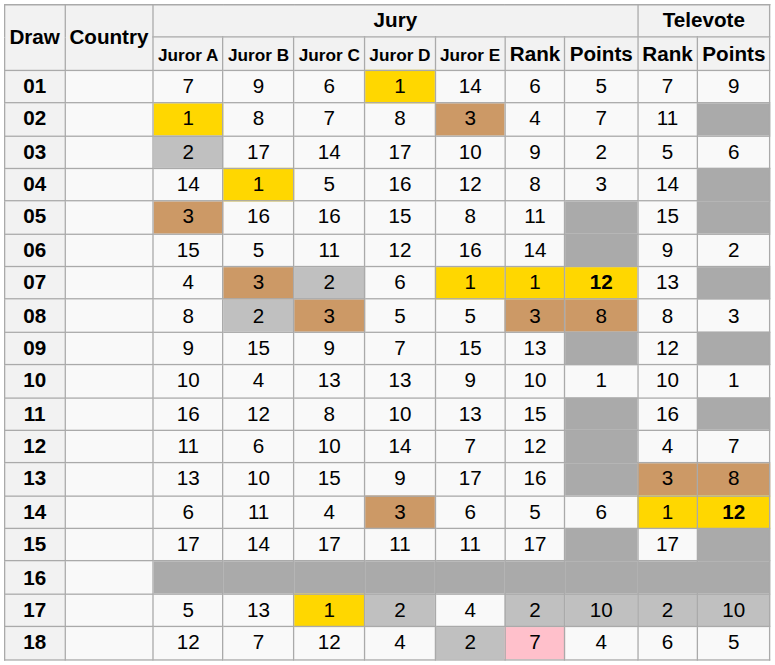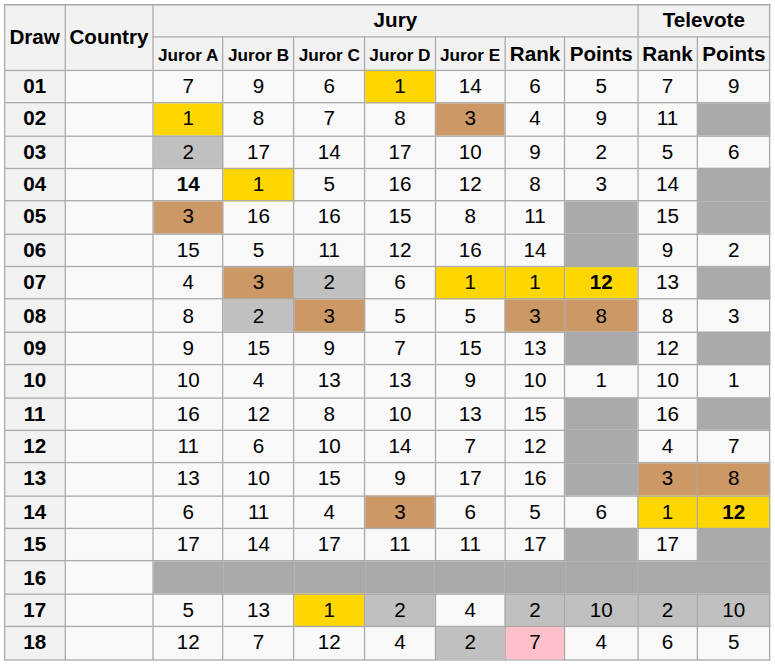 <table class="sortable wikitable collapsible plainrowheaders" style="text-align:center;">
 <tr>
 </tr>
 <tr>
 <th scope="col" rowspan="2">Draw</th>
 <th scope="col" rowspan="2">Country</th>
 <th scope="col" colspan="7">Jury</th>
 <th scope="col" colspan="2">Televote</th>
 </tr>
 <tr>
 <th scope="col"><small>Juror A</small></th>
 <th scope="col"><small>Juror B</small></th>
 <th scope="col"><small>Juror C</small></th>
 <th scope="col"><small>Juror D</small></th>
 <th scope="col"><small>Juror E</small></th>
 <th scope="col">Rank</th>
 <th scope="col">Points</th>
 <th scope="col">Rank</th>
 <th scope="col">Points</th>
 </tr>
 <tr>
 <th scope="row" style="text-align:center;">01</th>
 <td style="text-align:left;"></td>
 <td>7</td>
 <td>9</td>
 <td>6</td>
 <td style="background:gold;">1</td>
 <td>14</td>
 <td>6</td>
 <td>5</td>
 <td>7</td>
 <td>9</td>
 </tr>
 <tr>
 <th scope="row" style="text-align:center;">02</th>
 <td style="text-align:left;"></td>
 <td style="background:gold;">1</td>
 <td>8</td>
 <td>7</td>
 <td>8</td>
 <td style="background:#CC9966;">3</td>
 <td>4</td>
-<td>7</td>
+<td>9</td>
 <td>11</td>
 <td style="background:#AAAAAA;"></td>
 </tr>
 <tr>
 <th scope="row" style="text-align:center;">03</th>
 <td style="text-align:left;"></td>
 <td style="background:silver;">2</td>
 <td>17</td>
 <td>14</td>
 <td>17</td>
 <td>10</td>
 <td>9</td>
 <td>2</td>
 <td>5</td>
 <td>6</td>
 </tr>
 <tr>
 <th scope="row" style="text-align:center;">04</th>
 <td style="text-align:left;"></td>
-<td>14</td>
+<td><strong>14</strong></td>
 <td style="background:gold;">1</td>
 <td>5</td>
 <td>16</td>
 <td>12</td>
 <td>8</td>
 <td>3</td>
 <td>14</td>
 <td style="background:#AAAAAA;"></td>
 </tr>
 <tr>
 <th scope="row" style="text-align:center;">05</th>
 <td style="text-align:left;"></td>
 <td style="background:#CC9966;">3</td>
 <td>16</td>
 <td>16</td>
 <td>15</td>
 <td>8</td>
 <td>11</td>
 <td style="background:#AAAAAA;"></td>
 <td>15</td>
 <td style="background:#AAAAAA;"></td>
 </tr>
 <tr>
 <th scope="row" style="text-align:center;">06</th>
 <td style="text-align:left;"></td>
 <td>15</td>
 <td>5</td>
 <td>11</td>
 <td>12</td>
 <td>16</td>
 <td>14</td>
 <td style="background:#AAAAAA;"></td>
 <td>9</td>
 <td>2</td>
 </tr>
 <tr>
 <th scope="row" style="text-align:center;">07</th>
 <td style="text-align:left;"></td>
 <td>4</td>
 <td style="background:#CC9966;">3</td>
 <td style="background:silver;">2</td>
 <td>6</td>
 <td style="background:gold;">1</td>
 <td style="background:gold;">1</td>
 <td style="background:gold;"><strong>12</strong></td>
 <td>13</td>
 <td style="background:#AAAAAA;"></td>
 </tr>
 <tr>
 <th scope="row" style="text-align:center;">08</th>
 <td style="text-align:left;"></td>
 <td>8</td>
 <td style="background:silver;">2</td>
 <td style="background:#CC9966;">3</td>
 <td>5</td>
 <td>5</td>
 <td style="background:#CC9966;">3</td>
 <td style="background:#CC9966;">8</td>
 <td>8</td>
 <td>3</td>
 </tr>
 <tr>
 <th scope="row" style="text-align:center;">09</th>
 <td style="text-align:left;"></td>
 <td>9</td>
 <td>15</td>
 <td>9</td>
 <td>7</td>
 <td>15</td>
 <td>13</td>
 <td style="background:#AAAAAA;"></td>
 <td>12</td>
 <td style="background:#AAAAAA;"></td>
 </tr>
 <tr>
 <th scope="row" style="text-align:center;">10</th>
 <td style="text-align:left;"></td>
 <td>10</td>
 <td>4</td>
 <td>13</td>
 <td>13</td>
 <td>9</td>
 <td>10</td>
 <td>1</td>
 <td>10</td>
 <td>1</td>
 </tr>
 <tr>
 <th scope="row" style="text-align:center;">11</th>
 <td style="text-align:left;"></td>
 <td>16</td>
 <td>12</td>
 <td>8</td>
 <td>10</td>
 <td>13</td>
 <td>15</td>
 <td style="background:#AAAAAA;"></td>
 <td>16</td>
 <td style="background:#AAAAAA;"></td>
 </tr>
 <tr>
 <th scope="row" style="text-align:center;">12</th>
 <td style="text-align:left;"></td>
 <td>11</td>
 <td>6</td>
 <td>10</td>
 <td>14</td>
 <td>7</td>
 <td>12</td>
 <td style="background:#AAAAAA;"></td>
 <td>4</td>
 <td>7</td>
 </tr>
 <tr>
 <th scope="row" style="text-align:center;">13</th>
 <td style="text-align:left;"></td>
 <td>13</td>
 <td>10</td>
 <td>15</td>
 <td>9</td>
 <td>17</td>
 <td>16</td>
 <td style="background:#AAAAAA;"></td>
 <td style="background:#CC9966;">3</td>
 <td style="background:#CC9966;">8</td>
 </tr>
 <tr>
 <th scope="row" style="text-align:center;">14</th>
 <td style="text-align:left;"></td>
 <td>6</td>
 <td>11</td>
 <td>4</td>
 <td style="background:#CC9966;">3</td>
 <td>6</td>
 <td>5</td>
 <td>6</td>
 <td style="background:gold;">1</td>
 <td style="background:gold;"><strong>12</strong></td>
 </tr>
 <tr>
 <th scope="row" style="text-align:center;">15</th>
 <td style="text-align:left;"></td>
 <td>17</td>
 <td>14</td>
 <td>17</td>
 <td>11</td>
 <td>11</td>
 <td>17</td>
 <td style="background:#AAAAAA;"></td>
 <td>17</td>
 <td style="background:#AAAAAA;"></td>
 </tr>
 <tr class="sortbottom">
 <th scope="row" style="text-align:center;">16</th>
 <td style="text-align:left;"></td>
 <td style="background:#AAAAAA;"></td>
 <td style="background:#AAAAAA;"></td>
 <td style="background:#AAAAAA;"></td>
 <td style="background:#AAAAAA;"></td>
 <td style="background:#AAAAAA;"></td>
 <td style="background:#AAAAAA;"></td>
 <td style="background:#AAAAAA;"></td>
 <td style="background:#AAAAAA;"></td>
 <td style="background:#AAAAAA;"></td>
 </tr>
 <tr>
 <th scope="row" style="text-align:center;">17</th>
 <td style="text-align:left;"></td>
 <td>5</td>
 <td>13</td>
 <td style="background:gold;">1</td>
 <td style="background:silver;">2</td>
 <td>4</td>
 <td style="background:silver;">2</td>
 <td style="background:silver;">10</td>
 <td style="background:silver;">2</td>
 <td style="background:silver;">10</td>
 </tr>
 <tr>
 <th scope="row" style="text-align:center;">18</th>
 <td style="text-align:left;"></td>
 <td>12</td>
 <td>7</td>
 <td>12</td>
 <td>4</td>
 <td style="background:silver;">2</td>
 <td style="background: pink;">7</td>
 <td>4</td>
 <td>6</td>
 <td>5</td>
 </tr>
 </table>
